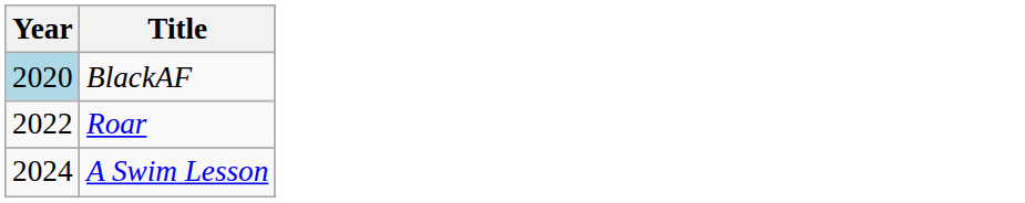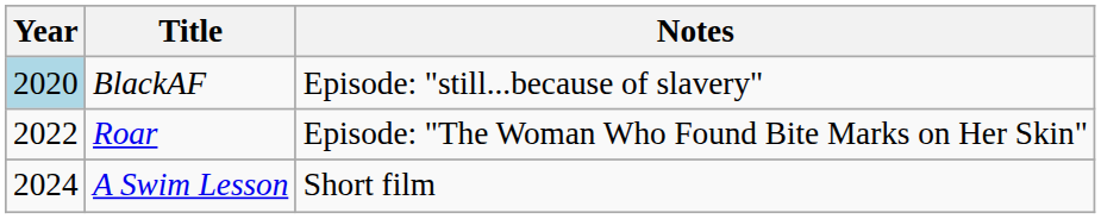 <table class="wikitable sortable">
 <tr>
 <th>Year</th>
 <th>Title</th>
+<th class="unsortable">Notes</th>
 </tr>
 <tr>
 <td style="background: lightblue;">2020</td>
 <td><em>BlackAF</em></td>
+<td>Episode: "still...because of slavery"</td>
 </tr>
 <tr>
 <td>2022</td>
 <td><em><a href='#'>Roar</a></em></td>
+<td>Episode: "The Woman Who Found Bite Marks on Her Skin"</td>
 </tr>
 <tr>
 <td>2024</td>
 <td><em><a href='#'>A Swim Lesson</a></em></td>
+<td>Short film</td>
 </tr>
 </table>
